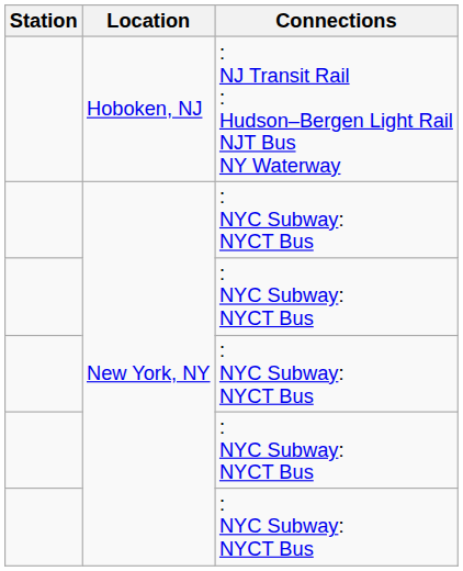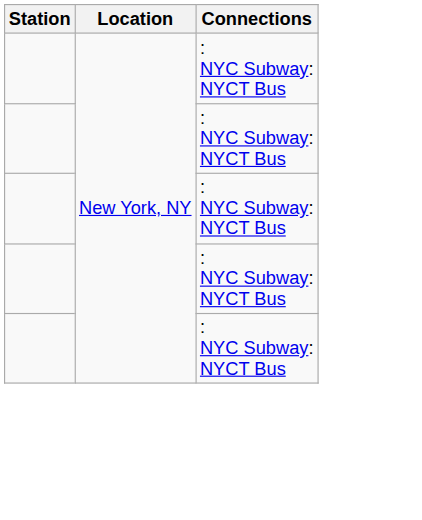 <table class="wikitable">
 <tr>
 <th>Station</th>
 <th>Location</th>
 <th>Connections</th>
-</tr>
-<tr>
-<td> </td>
-<td><a href='#'>Hoboken, NJ</a></td>
-<td>: <br> <a href='#'>NJ Transit Rail</a><br>: <br> <a href='#'>Hudson–Bergen Light Rail</a><br> <a href='#'>NJT Bus</a><br> <a href='#'>NY Waterway</a></td>
 </tr>
 <tr>
 <td></td>
 <td rowspan=5><a href='#'>New York, NY</a></td>
 <td>: <br> <a href='#'>NYC Subway</a>: <br> <a href='#'>NYCT Bus</a></td>
 </tr>
 <tr>
 <td></td>
 <td>: <br> <a href='#'>NYC Subway</a>: <br> <a href='#'>NYCT Bus</a></td>
 </tr>
 <tr>
 <td></td>
 <td>: <br> <a href='#'>NYC Subway</a>: <br> <a href='#'>NYCT Bus</a></td>
 </tr>
 <tr>
 <td></td>
 <td>: <br> <a href='#'>NYC Subway</a>: <br> <a href='#'>NYCT Bus</a></td>
 </tr>
 <tr>
 <td> </td>
 <td>: <br> <a href='#'>NYC Subway</a>: <br> <a href='#'>NYCT Bus</a></td>
 </tr>
 </table>
